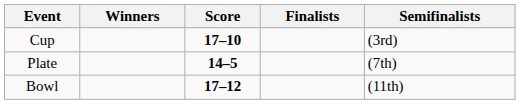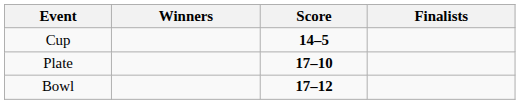 <table class="wikitable" width=550 style="text-align: center">
 <tr>
 <th>Event</th>
 <th>Winners</th>
 <th>Score</th>
 <th>Finalists</th>
-<th>Semifinalists</th>
 </tr>
 <tr>
 <td>Cup</td>
 <td align=left><strong></strong></td>
-<td><strong>17–10</strong></td>
+<td><strong>14–5</strong></td>
 <td align=left></td>
-<td align=left> (3rd)<br></td>
 </tr>
 <tr>
 <td>Plate</td>
 <td align=left><strong></strong></td>
-<td><strong>14–5</strong></td>
+<td><strong>17–10</strong></td>
 <td align=left></td>
-<td align=left> (7th)<br></td>
 </tr>
 <tr>
 <td>Bowl</td>
 <td align=left><strong></strong></td>
 <td><strong>17–12</strong></td>
 <td align=left></td>
-<td align=left> (11th)<br></td>
 </tr>
 </table>
